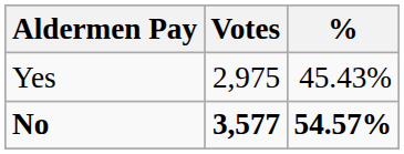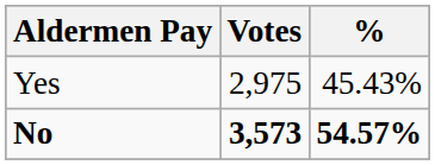 <table class="wikitable">
 <tr>
 <th>Aldermen Pay</th>
 <th>Votes</th>
 <th>%</th>
 </tr>
 <tr>
 <td>Yes</td>
 <td align="right">2,975</td>
 <td align="right">45.43%</td>
 </tr>
 <tr>
 <td><strong>No</strong></td>
-<td align="right"><strong>3,577</strong></td>
+<td align="right"><strong>3,573</strong></td>
 <td align="right"><strong>54.57%</strong></td>
 </tr>
 </table>
